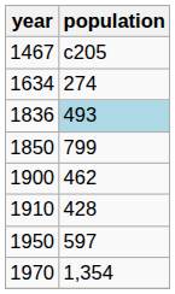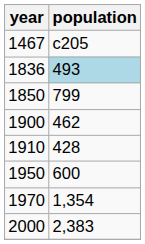 <table class="wikitable">
 <tr>
 <th>year</th>
 <th>population</th>
 </tr>
 <tr>
 <td>1467</td>
 <td>c205</td>
-</tr>
-<tr>
-<td>1634</td>
-<td>274</td>
 </tr>
 <tr>
 <td>1836</td>
 <td style="background: lightblue;">493</td>
 </tr>
 <tr>
 <td>1850</td>
 <td>799</td>
 </tr>
 <tr>
 <td>1900</td>
 <td>462</td>
 </tr>
 <tr>
 <td>1910</td>
 <td>428</td>
 </tr>
 <tr>
 <td>1950</td>
-<td>597</td>
+<td>600</td>
 </tr>
 <tr>
 <td>1970</td>
 <td>1,354</td>
 </tr>
 <tr>
+<td>2000</td>
+<td>2,383</td>
+</tr>
+<tr>
 </tr>
 </table>
